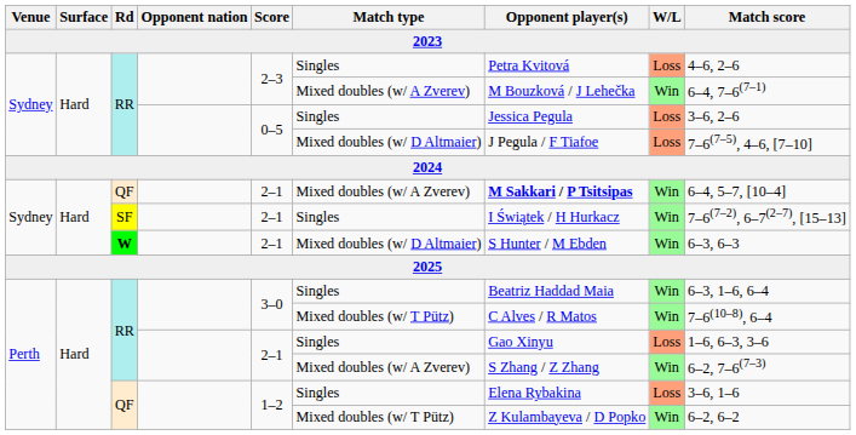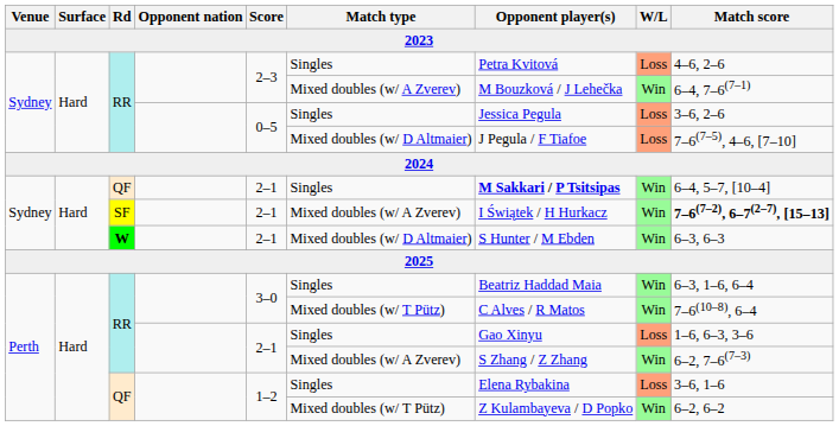 <table class="wikitable nowrap" style=font-size:96%>
 <tr>
 <th>Venue</th>
 <th>Surface</th>
 <th>Rd</th>
 <th>Opponent nation</th>
 <th>Score</th>
 <th>Match type</th>
 <th>Opponent player(s)</th>
 <th>W/L</th>
 <th>Match score</th>
 </tr>
 <tr bgcolor="efefef">
 <td colspan="9" align="center"><strong><a href='#'>2023</a></strong></td>
 </tr>
 <tr>
 <td rowspan=4><a href='#'>Sydney</a></td>
 <td rowspan=4>Hard</td>
 <td rowspan=4 align="center" bgcolor="afeeee">RR</td>
 <td rowspan=2></td>
 <td rowspan=2 align="center">2–3</td>
 <td>Singles</td>
 <td><a href='#'>Petra Kvitová</a></td>
 <td bgcolor=ffa07a align=center>Loss</td>
 <td>4–6, 2–6</td>
 </tr>
 <tr>
 <td>Mixed doubles (w/ <a href='#'>A Zverev</a>)</td>
 <td><a href='#'>M Bouzková</a> / <a href='#'>J Lehečka</a></td>
 <td bgcolor=98fb98 align=center>Win</td>
 <td>6–4, 7–6<sup>(7–1)</sup></td>
 </tr>
 <tr>
 <td rowspan=2></td>
 <td rowspan=2 align="center">0–5</td>
 <td>Singles</td>
 <td><a href='#'>Jessica Pegula</a></td>
 <td bgcolor=ffa07a align=center>Loss</td>
 <td>3–6, 2–6</td>
 </tr>
 <tr>
 <td>Mixed doubles (w/ <a href='#'>D Altmaier</a>)</td>
 <td>J Pegula / <a href='#'>F Tiafoe</a></td>
 <td bgcolor=ffa07a align=center>Loss</td>
 <td>7–6<sup>(7–5)</sup>, 4–6, [7–10]</td>
 </tr>
 <tr bgcolor="efefef">
 <td colspan="9" align="center"><strong><a href='#'>2024</a></strong></td>
 </tr>
 <tr>
 <td rowspan=3>Sydney</td>
 <td rowspan=3>Hard</td>
 <td align="center" bgcolor="ffebcd">QF</td>
 <td></td>
 <td align="center">2–1</td>
-<td>Mixed doubles (w/ A Zverev)</td>
+<td>Singles</td>
 <td><strong><a href='#'>M Sakkari</a> / <a href='#'>P Tsitsipas</a></strong></td>
 <td bgcolor=98fb98 align=center>Win</td>
 <td>6–4, 5–7, [10–4]</td>
 </tr>
 <tr>
 <td align="center" bgcolor="yellow">SF</td>
 <td></td>
 <td align="center">2–1</td>
-<td>Singles</td>
+<td>Mixed doubles (w/ A Zverev)</td>
 <td><a href='#'>I Świątek</a> / <a href='#'>H Hurkacz</a></td>
 <td bgcolor=98fb98 align=center>Win</td>
-<td>7–6<sup>(7–2)</sup>, 6–7<sup>(2–7)</sup>, [15–13]</td>
+<td><strong>7–6<sup>(7–2)</sup>, 6–7<sup>(2–7)</sup>, [15–13]</strong></td>
 </tr>
 <tr>
 <td align="center" bgcolor="lime"><strong>W</strong></td>
 <td></td>
 <td align="center">2–1</td>
 <td>Mixed doubles (w/ <a href='#'>D Altmaier</a>)</td>
 <td><a href='#'>S Hunter</a> / <a href='#'>M Ebden</a></td>
 <td bgcolor=98fb98 align=center>Win</td>
 <td>6–3, 6–3</td>
 </tr>
 <tr bgcolor="efefef">
 <td colspan="9" align="center"><strong><a href='#'>2025</a></strong></td>
 </tr>
 <tr>
 <td rowspan=6><a href='#'>Perth</a></td>
 <td rowspan=6>Hard</td>
 <td rowspan=4 align="center" bgcolor="afeeee">RR</td>
 <td rowspan=2></td>
 <td rowspan=2 align="center">3–0</td>
 <td>Singles</td>
 <td><a href='#'>Beatriz Haddad Maia</a></td>
 <td bgcolor=98fb98 align=center>Win</td>
 <td>6–3, 1–6, 6–4</td>
 </tr>
 <tr>
 <td>Mixed doubles (w/ <a href='#'>T Pütz</a>)</td>
 <td><a href='#'>C Alves</a> / <a href='#'>R Matos</a></td>
 <td bgcolor=98fb98 align=center>Win</td>
 <td>7–6<sup>(10–8)</sup>, 6–4</td>
 </tr>
 <tr>
 <td rowspan=2></td>
 <td rowspan=2 align="center">2–1</td>
 <td>Singles</td>
 <td><a href='#'>Gao Xinyu</a></td>
 <td bgcolor=ffa07a align=center>Loss</td>
 <td>1–6, 6–3, 3–6</td>
 </tr>
 <tr>
 <td>Mixed doubles (w/ A Zverev)</td>
 <td><a href='#'>S Zhang</a> / <a href='#'>Z Zhang</a></td>
 <td bgcolor=98fb98 align=center>Win</td>
 <td>6–2, 7–6<sup>(7–3)</sup></td>
 </tr>
 <tr>
 <td rowspan=2 align="center" bgcolor="ffebcd">QF</td>
 <td rowspan=2></td>
 <td rowspan=2 align="center">1–2</td>
 <td>Singles</td>
 <td><a href='#'>Elena Rybakina</a></td>
 <td bgcolor=ffa07a align=center>Loss</td>
 <td>3–6, 1–6</td>
 </tr>
 <tr>
 <td>Mixed doubles (w/ T Pütz)</td>
 <td><a href='#'>Z Kulambayeva</a> / <a href='#'>D Popko</a></td>
 <td bgcolor=98fb98 align=center>Win</td>
 <td>6–2, 6–2</td>
 </tr>
 </table>
